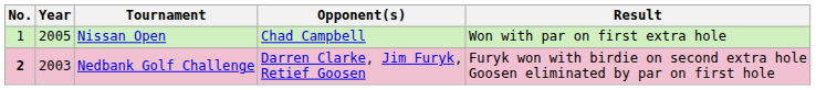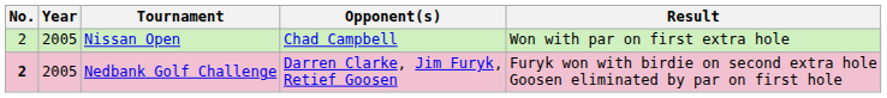 <table class="wikitable" style="font-size:95%;">
 <tr>
 <th>No.</th>
 <th>Year</th>
 <th>Tournament</th>
 <th>Opponent(s)</th>
 <th>Result</th>
 </tr>
 <tr style="background:#D0F0C0;">
-<td align=center>1</td>
+<td align=center>2</td>
 <td>2005</td>
 <td><a href='#'>Nissan Open</a></td>
 <td> <a href='#'>Chad Campbell</a></td>
 <td>Won with par on first extra hole</td>
 </tr>
 <tr style="background:#F2C1D1;">
 <td align=center><strong>2</strong></td>
-<td>2003</td>
+<td>2005</td>
 <td><a href='#'>Nedbank Golf Challenge</a></td>
 <td> <a href='#'>Darren Clarke</a>,  <a href='#'>Jim Furyk</a>,<br> <a href='#'>Retief Goosen</a></td>
 <td>Furyk won with birdie on second extra hole<br>Goosen eliminated by par on first hole</td>
 </tr>
 </table>
